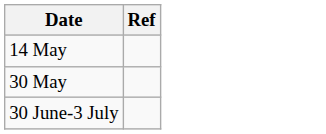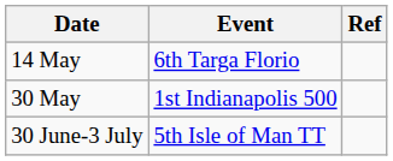 <table class="wikitable" style="font-size: 85%">
 <tr>
 <th>Date</th>
+<th>Event</th>
 <th>Ref</th>
 </tr>
 <tr>
 <td>14 May</td>
+<td><a href='#'>6th Targa Florio</a></td>
 <td></td>
 </tr>
 <tr>
 <td>30 May</td>
+<td><a href='#'>1st Indianapolis 500</a></td>
 <td></td>
 </tr>
 <tr>
 <td>30 June-3 July</td>
+<td><a href='#'>5th Isle of Man TT</a></td>
 <td></td>
 </tr>
 </table>
